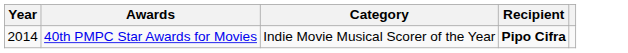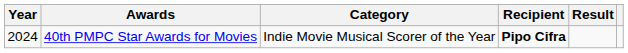 <table class="wikitable sortable plainrowheaders">
 <tr>
 <th>Year</th>
 <th>Awards</th>
 <th>Category</th>
 <th>Recipient</th>
+<th>Result</th>
 <th scope="col" class="unsortable"></th>
 </tr>
 <tr>
-<td>2014</td>
+<td>2024</td>
 <td><a href='#'>40th PMPC Star Awards for Movies</a></td>
 <td>Indie Movie Musical Scorer of the Year</td>
 <td><strong>Pipo Cifra</strong></td>
 <td></td>
+<td></td>
 </tr>
 </table>
